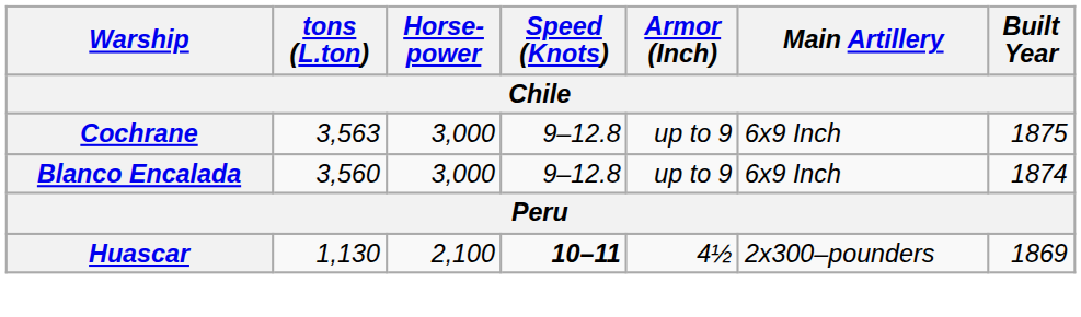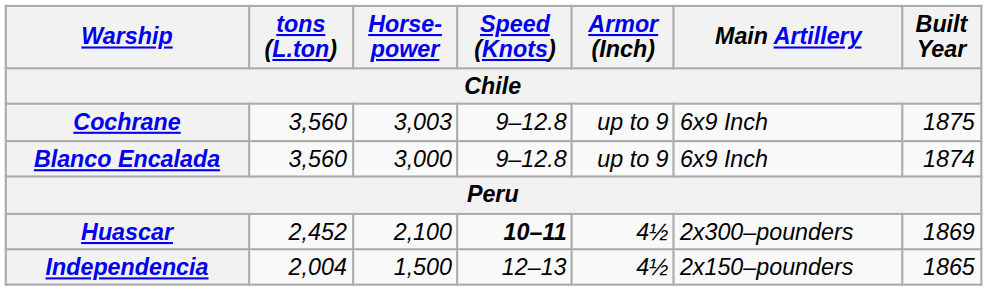 <table class="wikitable plainrowheaders floatright" style="float: right; margin-right: 2em; margin-left: 1em; text-align: right; font-style:italic; font-size:70%; width:470px;">
 <tr>
 <th scope="col"><a href='#'>Warship</a></th>
 <th scope="col"><a href='#'>tons</a> <br> (<a href='#'>L.ton</a>)</th>
 <th scope="col"><a href='#'>Horse- <br> power</a></th>
 <th scope="col"><a href='#'>Speed</a> <br> (<a href='#'>Knots</a>)</th>
 <th scope="col"><a href='#'>Armor</a> <br> (Inch)</th>
 <th scope="col">Main <a href='#'>Artillery</a></th>
 <th scope="col">Built <br> Year</th>
 </tr>
 <tr>
 <th colspan="7">Chile</th>
 </tr>
 <tr>
 <th scope="row"><em><a href='#'>Cochrane</a></em></th>
-<td>3,563</td>
-<td>3,000</td>
+<td>3,560</td>
+<td>3,003</td>
 <td>9–12.8</td>
 <td>up to 9</td>
 <td style="text-align: left;">6x9 Inch</td>
 <td>1875</td>
 </tr>
 <tr>
 <th scope="row"><em><a href='#'>Blanco Encalada</a></em></th>
 <td>3,560</td>
 <td>3,000</td>
 <td>9–12.8</td>
 <td>up to 9</td>
 <td style="text-align: left;">6x9 Inch</td>
 <td>1874</td>
 </tr>
 <tr>
 <th colspan="7">Peru</th>
 </tr>
 <tr>
 <th scope="row"><em><a href='#'>Huascar</a></em></th>
-<td>1,130</td>
+<td>2,452</td>
 <td>2,100</td>
 <td><strong>10–11</strong></td>
 <td>4½</td>
 <td style="text-align: left;">2x300–pounders</td>
 <td>1869</td>
 </tr>
+<tr>
+<th scope="row"><em><a href='#'>Independencia</a></em></th>
+<td>2,004</td>
+<td>1,500</td>
+<td>12–13</td>
+<td>4½</td>
+<td style="text-align: left;">2x150–pounders</td>
+<td>1865</td>
+</tr>
 </table>
